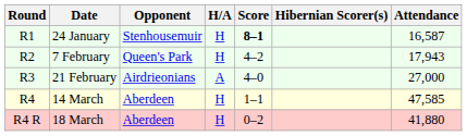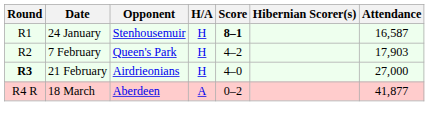 <table class="wikitable" style="text-align:center">
 <tr>
 <th>Round</th>
 <th>Date</th>
 <th>Opponent</th>
 <th>H/A</th>
 <th>Score</th>
 <th>Hibernian Scorer(s)</th>
 <th>Attendance</th>
 </tr>
 <tr bgcolor=#EEFFEE>
 <td>R1</td>
 <td align=left>24 January</td>
 <td align=left><a href='#'>Stenhousemuir</a></td>
 <td><a href='#'>H</a></td>
 <td><strong>8–1</strong></td>
 <td align=left></td>
 <td>16,587</td>
 </tr>
 <tr bgcolor=#EEFFEE>
 <td>R2</td>
 <td align=left>7 February</td>
 <td align=left><a href='#'>Queen's Park</a></td>
 <td><a href='#'>H</a></td>
 <td>4–2</td>
 <td align=left></td>
-<td>17,943</td>
+<td>17,903</td>
 </tr>
 <tr bgcolor=#EEFFEE>
-<td>R3</td>
+<td><strong>R3</strong></td>
 <td align=left>21 February</td>
 <td align=left><a href='#'>Airdrieonians</a></td>
-<td><a href='#'>A</a></td>
+<td><a href='#'>H</a></td>
 <td>4–0</td>
 <td align=left></td>
 <td>27,000</td>
-</tr>
-<tr bgcolor=#FFFFDD>
-<td>R4</td>
-<td align=left>14 March</td>
-<td align=left><a href='#'>Aberdeen</a></td>
-<td><a href='#'>H</a></td>
-<td>1–1</td>
-<td align=left></td>
-<td>47,585</td>
 </tr>
 <tr bgcolor=#FFCCCC>
 <td>R4 R</td>
 <td align=left>18 March</td>
 <td align=left><a href='#'>Aberdeen</a></td>
-<td><a href='#'>H</a></td>
+<td><a href='#'>A</a></td>
 <td>0–2</td>
 <td align=left></td>
-<td>41,880</td>
+<td>41,877</td>
 </tr>
 </table>
